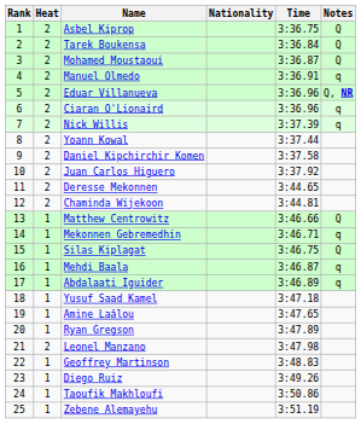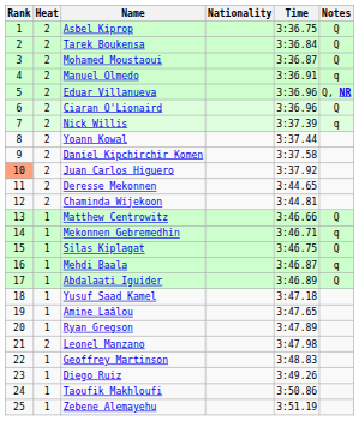 <table class="wikitable sortable" style="text-align:center">
 <tr>
 <th>Rank</th>
 <th>Heat</th>
 <th>Name</th>
 <th>Nationality</th>
 <th>Time</th>
 <th>Notes</th>
 </tr>
 <tr bgcolor=ccffcc>
 <td>1</td>
 <td>2</td>
 <td align=left><a href='#'>Asbel Kiprop</a></td>
 <td align=left></td>
 <td>3:36.75</td>
 <td>Q</td>
 </tr>
 <tr bgcolor=ccffcc>
 <td>2</td>
 <td>2</td>
 <td align=left><a href='#'>Tarek Boukensa</a></td>
 <td align=left></td>
 <td>3:36.84</td>
 <td>Q</td>
 </tr>
 <tr bgcolor=ccffcc>
 <td>3</td>
 <td>2</td>
 <td align=left><a href='#'>Mohamed Moustaoui</a></td>
 <td align=left></td>
 <td>3:36.87</td>
 <td>Q</td>
 </tr>
 <tr bgcolor=ccffcc>
 <td>4</td>
 <td>2</td>
 <td align=left><a href='#'>Manuel Olmedo</a></td>
 <td align=left></td>
 <td>3:36.91</td>
 <td>q</td>
 </tr>
 <tr bgcolor=ccffcc>
 <td>5</td>
 <td>2</td>
 <td align=left><a href='#'>Eduar Villanueva</a></td>
 <td align=left></td>
 <td>3:36.96</td>
 <td>Q, <strong><a href='#'>NR</a></strong></td>
 </tr>
 <tr bgcolor=ddffdd>
 <td>6</td>
 <td>2</td>
 <td align=left><a href='#'>Ciaran O'Lionaird</a></td>
 <td align=left></td>
 <td>3:36.96</td>
-<td>q</td>
+<td>Q</td>
 </tr>
 <tr bgcolor=ddffdd>
 <td>7</td>
 <td>2</td>
 <td align=left><a href='#'>Nick Willis</a></td>
 <td align=left></td>
 <td>3:37.39</td>
 <td>q</td>
 </tr>
 <tr>
 <td>8</td>
 <td>2</td>
 <td align=left><a href='#'>Yoann Kowal</a></td>
 <td align=left></td>
 <td>3:37.44</td>
 <td></td>
 </tr>
 <tr>
 <td>9</td>
 <td>2</td>
 <td align=left><a href='#'>Daniel Kipchirchir Komen</a></td>
 <td align=left></td>
 <td>3:37.58</td>
 <td></td>
 </tr>
 <tr>
-<td>10</td>
+<td style="background: lightsalmon;">10</td>
 <td>2</td>
 <td align=left><a href='#'>Juan Carlos Higuero</a></td>
 <td align=left></td>
 <td>3:37.92</td>
 <td></td>
 </tr>
 <tr>
 <td>11</td>
 <td>2</td>
 <td align=left><a href='#'>Deresse Mekonnen</a></td>
 <td align=left></td>
 <td>3:44.65</td>
 <td></td>
 </tr>
 <tr>
 <td>12</td>
 <td>2</td>
 <td align=left><a href='#'>Chaminda Wijekoon</a></td>
 <td align=left></td>
 <td>3:44.81</td>
 <td></td>
 </tr>
 <tr bgcolor=ccffcc>
 <td>13</td>
 <td>1</td>
 <td align=left><a href='#'>Matthew Centrowitz</a></td>
 <td align=left></td>
 <td>3:46.66</td>
 <td>Q</td>
 </tr>
 <tr bgcolor=ccffcc>
 <td>14</td>
 <td>1</td>
 <td align=left><a href='#'>Mekonnen Gebremedhin</a></td>
 <td align=left></td>
 <td>3:46.71</td>
 <td>q</td>
 </tr>
 <tr bgcolor=ccffcc>
 <td>15</td>
 <td>1</td>
 <td align=left><a href='#'>Silas Kiplagat</a></td>
 <td align=left></td>
 <td>3:46.75</td>
 <td>Q</td>
 </tr>
 <tr bgcolor=ccffcc>
 <td>16</td>
 <td>1</td>
 <td align=left><a href='#'>Mehdi Baala</a></td>
 <td align=left></td>
 <td>3:46.87</td>
 <td>q</td>
 </tr>
 <tr bgcolor=ccffcc>
 <td>17</td>
 <td>1</td>
 <td align=left><a href='#'>Abdalaati Iguider</a></td>
 <td align=left></td>
 <td>3:46.89</td>
-<td>q</td>
+<td>Q</td>
 </tr>
 <tr>
 <td>18</td>
 <td>1</td>
 <td align=left><a href='#'>Yusuf Saad Kamel</a></td>
 <td align=left></td>
 <td>3:47.18</td>
 <td></td>
 </tr>
 <tr>
 <td>19</td>
 <td>1</td>
 <td align=left><a href='#'>Amine Laâlou</a></td>
 <td align=left></td>
 <td>3:47.65</td>
 <td></td>
 </tr>
 <tr>
 <td>20</td>
 <td>1</td>
 <td align=left><a href='#'>Ryan Gregson</a></td>
 <td align=left></td>
 <td>3:47.89</td>
 <td></td>
 </tr>
 <tr>
 <td>21</td>
 <td>2</td>
 <td align=left><a href='#'>Leonel Manzano</a></td>
 <td align=left></td>
 <td>3:47.98</td>
 <td></td>
 </tr>
 <tr>
 <td>22</td>
 <td>1</td>
 <td align=left><a href='#'>Geoffrey Martinson</a></td>
 <td align=left></td>
 <td>3:48.83</td>
 <td></td>
 </tr>
 <tr>
 <td>23</td>
 <td>1</td>
 <td align=left><a href='#'>Diego Ruiz</a></td>
 <td align=left></td>
 <td>3:49.26</td>
 <td></td>
 </tr>
 <tr>
 <td>24</td>
 <td>1</td>
 <td align=left><a href='#'>Taoufik Makhloufi</a></td>
 <td align=left></td>
 <td>3:50.86</td>
 <td></td>
 </tr>
 <tr>
 <td>25</td>
 <td>1</td>
 <td align=left><a href='#'>Zebene Alemayehu</a></td>
 <td align=left></td>
 <td>3:51.19</td>
 <td></td>
 </tr>
 </table>
